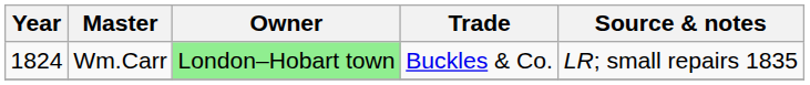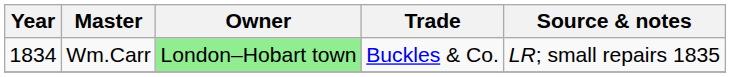 <table class=" wikitable">
 <tr>
 <th>Year</th>
 <th>Master</th>
 <th>Owner</th>
 <th>Trade</th>
 <th>Source & notes</th>
 </tr>
 <tr>
-<td>1824</td>
+<td>1834</td>
 <td>Wm.Carr</td>
 <td style="background: lightgreen;">London–Hobart town</td>
 <td><a href='#'>Buckles</a> & Co.</td>
 <td><em>LR</em>; small repairs 1835</td>
 </tr>
 <tr>
 </tr>
 </table>
